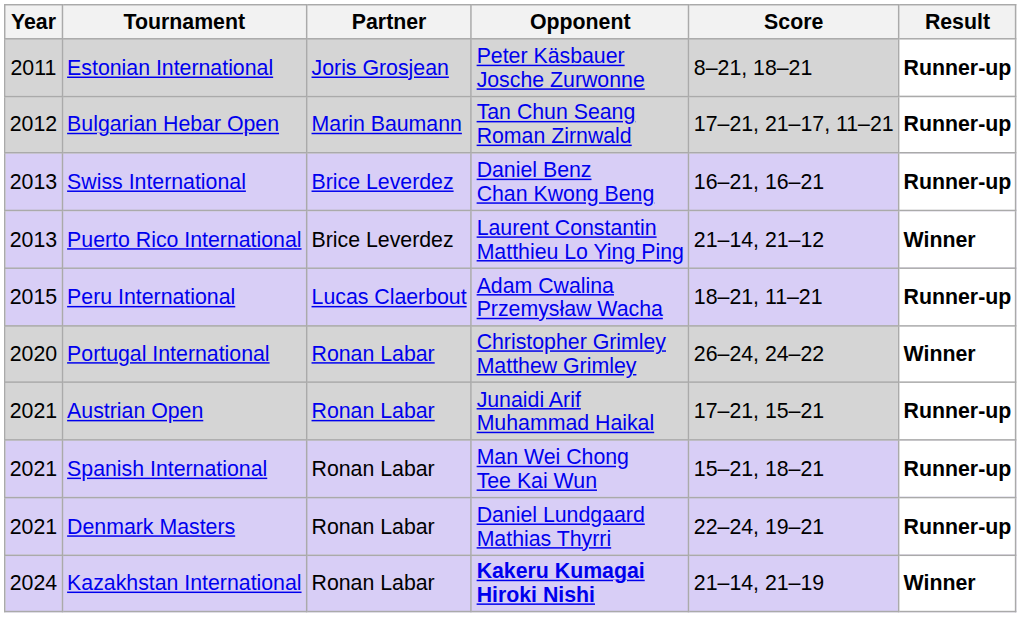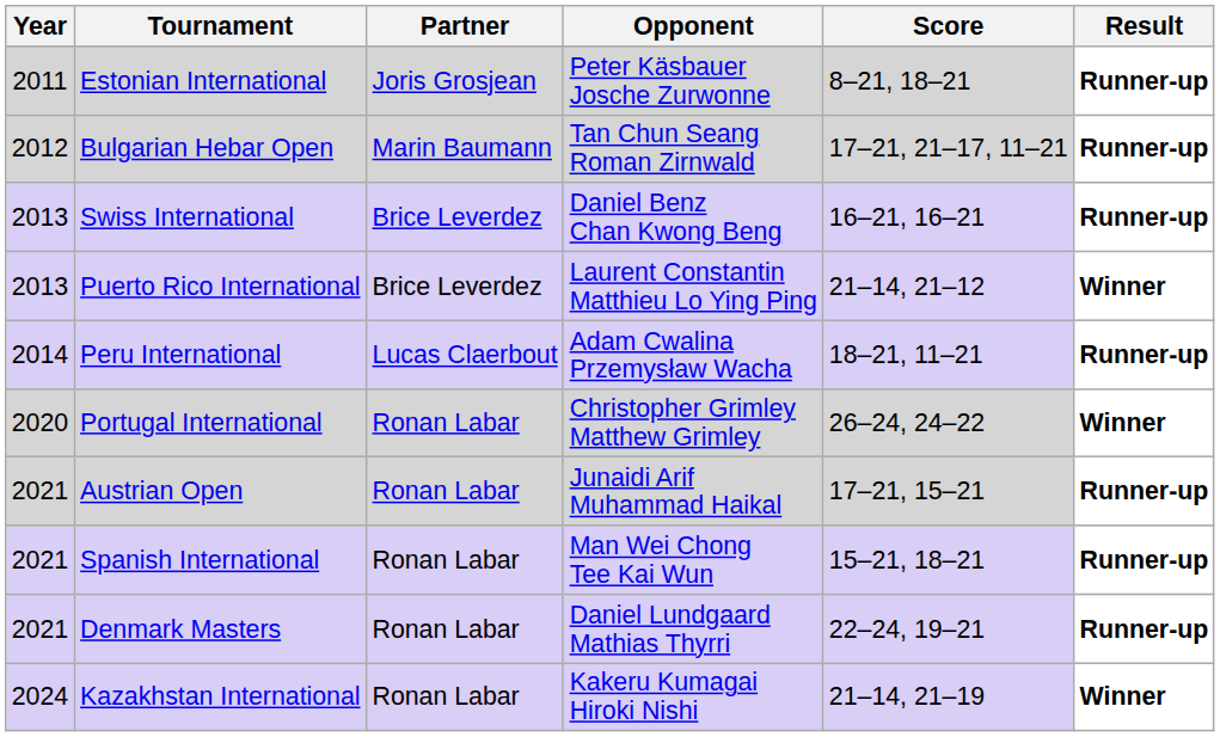 <table class="sortable wikitable" style="font-size: 90%;">
 <tr>
 <th>Year</th>
 <th>Tournament</th>
 <th>Partner</th>
 <th>Opponent</th>
 <th>Score</th>
 <th>Result</th>
 </tr>
 <tr style="background:#D5D5D5">
 <td align="center">2011</td>
 <td align="left"><a href='#'>Estonian International</a></td>
 <td align="left"> <a href='#'>Joris Grosjean</a></td>
 <td align="left"> <a href='#'>Peter Käsbauer</a><br> <a href='#'>Josche Zurwonne</a></td>
 <td align="left">8–21, 18–21</td>
 <td style="text-align:left; background:white"> <strong>Runner-up</strong></td>
 </tr>
 <tr style="background:#D5D5D5">
 <td align="center">2012</td>
 <td align="left"><a href='#'>Bulgarian Hebar Open</a></td>
 <td align="left"> <a href='#'>Marin Baumann</a></td>
 <td align="left"> <a href='#'>Tan Chun Seang</a><br> <a href='#'>Roman Zirnwald</a></td>
 <td align="left">17–21, 21–17, 11–21</td>
 <td style="text-align:left; background:white"> <strong>Runner-up</strong></td>
 </tr>
 <tr style="background:#D8CEF6">
 <td align="center">2013</td>
 <td align="left"><a href='#'>Swiss International</a></td>
 <td align="left"> <a href='#'>Brice Leverdez</a></td>
 <td align="left"> <a href='#'>Daniel Benz</a><br> <a href='#'>Chan Kwong Beng</a></td>
 <td align="left">16–21, 16–21</td>
 <td style="text-align:left; background:white"> <strong>Runner-up</strong></td>
 </tr>
 <tr style="background:#D8CEF6">
 <td align="center">2013</td>
 <td align="left"><a href='#'>Puerto Rico International</a></td>
 <td align="left"> Brice Leverdez</td>
 <td align="left"> <a href='#'>Laurent Constantin</a><br> <a href='#'>Matthieu Lo Ying Ping</a></td>
 <td align="left">21–14, 21–12</td>
 <td style="text-align:left; background:white"> <strong>Winner</strong></td>
 </tr>
 <tr style="background:#D8CEF6">
-<td align="center">2015</td>
+<td align="center">2014</td>
 <td align="left"><a href='#'>Peru International</a></td>
 <td align="left"> <a href='#'>Lucas Claerbout</a></td>
 <td align="left"> <a href='#'>Adam Cwalina</a><br> <a href='#'>Przemysław Wacha</a></td>
 <td align="left">18–21, 11–21</td>
 <td style="text-align:left; background:white"> <strong>Runner-up</strong></td>
 </tr>
 <tr style="background:#D5D5D5">
 <td align="center">2020</td>
 <td align="left"><a href='#'>Portugal International</a></td>
 <td align="left"> <a href='#'>Ronan Labar</a></td>
 <td align="left"> <a href='#'>Christopher Grimley</a><br> <a href='#'>Matthew Grimley</a></td>
 <td align="left">26–24, 24–22</td>
 <td style="text-align:left; background:white"> <strong>Winner</strong></td>
 </tr>
 <tr style="background:#D5D5D5">
 <td align="center">2021</td>
 <td align="left"><a href='#'>Austrian Open</a></td>
 <td align="left"> <a href='#'>Ronan Labar</a></td>
 <td align="left"> <a href='#'>Junaidi Arif</a><br> <a href='#'>Muhammad Haikal</a></td>
 <td align="left">17–21, 15–21</td>
 <td style="text-align:left; background:white"> <strong>Runner-up</strong></td>
 </tr>
 <tr style="background:#D8CEF6">
 <td align="center">2021</td>
 <td align="left"><a href='#'>Spanish International</a></td>
 <td align="left"> Ronan Labar</td>
 <td align="left"> <a href='#'>Man Wei Chong</a><br> <a href='#'>Tee Kai Wun</a></td>
 <td align="left">15–21, 18–21</td>
 <td style="text-align:left; background:white"> <strong>Runner-up</strong></td>
 </tr>
 <tr bgcolor="#D8CEF6">
 <td align="center">2021</td>
 <td align="left"><a href='#'>Denmark Masters</a></td>
 <td align="left"> Ronan Labar</td>
 <td align="left"> <a href='#'>Daniel Lundgaard</a><br> <a href='#'>Mathias Thyrri</a></td>
 <td align="left">22–24, 19–21</td>
 <td style="text-align:left; background:white"> <strong>Runner-up</strong></td>
 </tr>
 <tr style="background:#D8CEF6">
 <td align="center">2024</td>
 <td align="left"><a href='#'>Kazakhstan International</a></td>
 <td align="left"> Ronan Labar</td>
-<td align="left"><strong> <a href='#'>Kakeru Kumagai</a><br> <a href='#'>Hiroki Nishi</a></strong></td>
+<td align="left"> <a href='#'>Kakeru Kumagai</a><br> <a href='#'>Hiroki Nishi</a></td>
 <td align="left">21–14, 21–19</td>
 <td style="text-align:left; background:white"> <strong>Winner</strong></td>
 </tr>
 </table>
